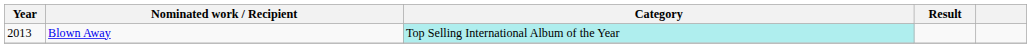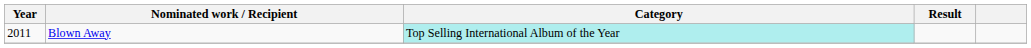 <table class="wikitable plainrowheaders" style="width:85%;">
 <tr>
 <th scope="col" style="width:4%;">Year</th>
 <th scope="col" style="width:35%;">Nominated work / Recipient</th>
 <th scope="col" style="width:50%;">Category</th>
 <th scope="col" style="width:6%;">Result</th>
 <th scope="col" style="width:6%;"></th>
 </tr>
 <tr>
-<td>2013</td>
+<td>2011</td>
 <td><a href='#'>Blown Away</a></td>
 <td style="background: paleturquoise;">Top Selling International Album of the Year</td>
 <td></td>
 <td></td>
 </tr>
 <tr>
 </tr>
 </table>
